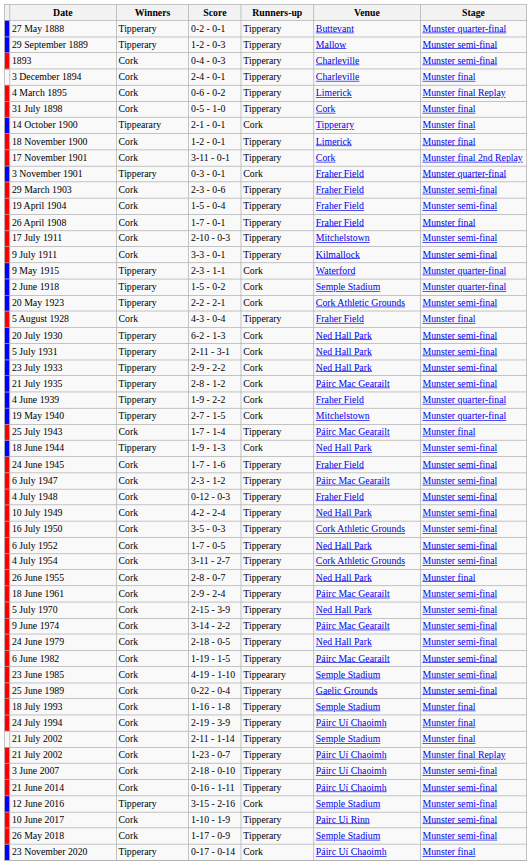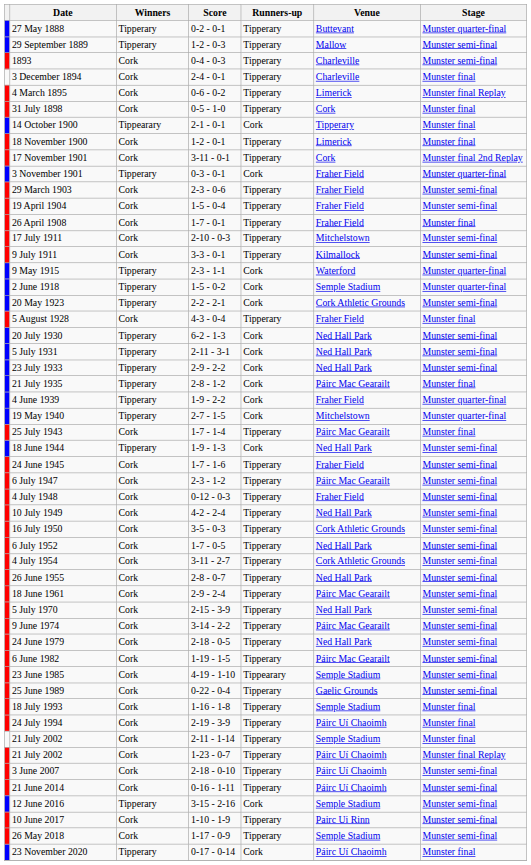 <table class="wikitable" style="font-size:90%">
 <tr>
 <th width=1></th>
 <th width=150>Date</th>
 <th width=100>Winners</th>
 <th width=70>Score</th>
 <th width=100>Runners-up</th>
 <th width=150>Venue</th>
 <th width=150>Stage</th>
 </tr>
 <tr>
 <td style="background-color:#0000ff"></td>
 <td>27 May 1888</td>
 <td>Tipperary</td>
 <td>0-2 - 0-1</td>
 <td>Tipperary</td>
 <td><a href='#'>Buttevant</a></td>
 <td><a href='#'>Munster quarter-final</a></td>
 </tr>
 <tr>
 <td style="background-color:#0000ff"></td>
 <td>29 September 1889</td>
 <td>Tipperary</td>
 <td>1-2 - 0-3</td>
 <td>Tipperary</td>
 <td><a href='#'>Mallow</a></td>
 <td><a href='#'>Munster semi-final</a></td>
 </tr>
 <tr>
 <td style="background-color:#FF0000"></td>
 <td>1893</td>
 <td>Cork</td>
 <td>0-4 - 0-3</td>
 <td>Tipperary</td>
 <td><a href='#'>Charleville</a></td>
 <td><a href='#'>Munster semi-final</a></td>
 </tr>
 <tr>
 <td style="background-color:#"></td>
 <td>3 December 1894</td>
 <td>Cork</td>
 <td>2-4 - 0-1</td>
 <td>Tipperary</td>
 <td><a href='#'>Charleville</a></td>
 <td><a href='#'>Munster final</a></td>
 </tr>
 <tr>
 <td style="background-color:#FF0000"></td>
 <td>4 March 1895</td>
 <td>Cork</td>
 <td>0-6 - 0-2</td>
 <td>Tipperary</td>
 <td><a href='#'>Limerick</a></td>
 <td><a href='#'>Munster final Replay</a></td>
 </tr>
 <tr>
 <td style="background-color:#FF0000"></td>
 <td>31 July 1898</td>
 <td>Cork</td>
 <td>0-5 - 1-0</td>
 <td>Tipperary</td>
 <td><a href='#'>Cork</a></td>
 <td><a href='#'>Munster final</a></td>
 </tr>
 <tr>
 <td style="background-color:#0000ff"></td>
 <td>14 October 1900</td>
 <td>Tippearary</td>
 <td>2-1 - 0-1</td>
 <td>Cork</td>
 <td><a href='#'>Tipperary</a></td>
 <td><a href='#'>Munster final</a></td>
 </tr>
 <tr>
 <td style="background-color:#FF0000"></td>
 <td>18 November 1900</td>
 <td>Cork</td>
 <td>1-2 - 0-1</td>
 <td>Tipperary</td>
 <td><a href='#'>Limerick</a></td>
 <td><a href='#'>Munster final</a></td>
 </tr>
 <tr>
 <td style="background-color:#FF0000"></td>
 <td>17 November 1901</td>
 <td>Cork</td>
 <td>3-11 - 0-1</td>
 <td>Tipperary</td>
 <td><a href='#'>Cork</a></td>
 <td><a href='#'>Munster final 2nd Replay</a></td>
 </tr>
 <tr>
 <td style="background-color:#0000ff"></td>
 <td>3 November 1901</td>
 <td>Tipperary</td>
 <td>0-3 - 0-1</td>
 <td>Cork</td>
 <td><a href='#'>Fraher Field</a></td>
 <td><a href='#'>Munster quarter-final</a></td>
 </tr>
 <tr>
 <td style="background-color:#FF0000"></td>
 <td>29 March 1903</td>
 <td>Cork</td>
 <td>2-3 - 0-6</td>
 <td>Tipperary</td>
 <td><a href='#'>Fraher Field</a></td>
 <td><a href='#'>Munster semi-final</a></td>
 </tr>
 <tr>
 <td style="background-color:#FF0000"></td>
 <td>19 April 1904</td>
 <td>Cork</td>
 <td>1-5 - 0-4</td>
 <td>Tipperary</td>
 <td><a href='#'>Fraher Field</a></td>
 <td><a href='#'>Munster semi-final</a></td>
 </tr>
 <tr>
 <td style="background-color:#FF0000"></td>
 <td>26 April 1908</td>
 <td>Cork</td>
 <td>1-7 - 0-1</td>
 <td>Tipperary</td>
 <td><a href='#'>Fraher Field</a></td>
 <td><a href='#'>Munster final</a></td>
 </tr>
 <tr>
 <td style="background-color:#FF0000"></td>
 <td>17 July 1911</td>
 <td>Cork</td>
 <td>2-10 - 0-3</td>
 <td>Tipperary</td>
 <td><a href='#'>Mitchelstown</a></td>
 <td><a href='#'>Munster semi-final</a></td>
 </tr>
 <tr>
 <td style="background-color:#FF0000"></td>
 <td>9 July 1911</td>
 <td>Cork</td>
 <td>3-3 - 0-1</td>
 <td>Tipperary</td>
 <td><a href='#'>Kilmallock</a></td>
 <td><a href='#'>Munster semi-final</a></td>
 </tr>
 <tr>
 <td style="background-color:#0000ff"></td>
 <td>9 May 1915</td>
 <td>Tipperary</td>
 <td>2-3 - 1-1</td>
 <td>Cork</td>
 <td><a href='#'>Waterford</a></td>
 <td><a href='#'>Munster quarter-final</a></td>
 </tr>
 <tr>
 <td style="background-color:#0000ff"></td>
 <td>2 June 1918</td>
 <td>Tipperary</td>
 <td>1-5 - 0-2</td>
 <td>Cork</td>
 <td><a href='#'>Semple Stadium</a></td>
 <td><a href='#'>Munster quarter-final</a></td>
 </tr>
 <tr>
 <td style="background-color:#0000ff"></td>
 <td>20 May 1923</td>
 <td>Tipperary</td>
 <td>2-2 - 2-1</td>
 <td>Cork</td>
 <td><a href='#'>Cork Athletic Grounds</a></td>
 <td><a href='#'>Munster semi-final</a></td>
 </tr>
 <tr>
 <td style="background-color:#FF0000"></td>
 <td>5 August 1928</td>
 <td>Cork</td>
 <td>4-3 - 0-4</td>
 <td>Tipperary</td>
 <td><a href='#'>Fraher Field</a></td>
 <td><a href='#'>Munster final</a></td>
 </tr>
 <tr>
 <td style="background-color:#0000ff"></td>
 <td>20 July 1930</td>
 <td>Tipperary</td>
 <td>6-2 - 1-3</td>
 <td>Cork</td>
 <td><a href='#'>Ned Hall Park</a></td>
 <td><a href='#'>Munster semi-final</a></td>
 </tr>
 <tr>
 <td style="background-color:#0000ff"></td>
 <td>5 July 1931</td>
 <td>Tipperary</td>
 <td>2-11 - 3-1</td>
 <td>Cork</td>
 <td><a href='#'>Ned Hall Park</a></td>
 <td><a href='#'>Munster semi-final</a></td>
 </tr>
 <tr>
 <td style="background-color:#0000ff"></td>
 <td>23 July 1933</td>
 <td>Tipperary</td>
 <td>2-9 - 2-2</td>
 <td>Cork</td>
 <td><a href='#'>Ned Hall Park</a></td>
 <td><a href='#'>Munster semi-final</a></td>
 </tr>
 <tr>
 <td style="background-color:#0000ff"></td>
 <td>21 July 1935</td>
 <td>Tipperary</td>
 <td>2-8 - 1-2</td>
 <td>Cork</td>
 <td><a href='#'>Páirc Mac Gearailt</a></td>
-<td><a href='#'>Munster semi-final</a></td>
+<td><a href='#'>Munster final</a></td>
 </tr>
 <tr>
 <td style="background-color:#0000ff"></td>
 <td>4 June 1939</td>
 <td>Tipperary</td>
 <td>1-9 - 2-2</td>
 <td>Cork</td>
 <td><a href='#'>Fraher Field</a></td>
 <td><a href='#'>Munster quarter-final</a></td>
 </tr>
 <tr>
 <td style="background-color:#0000ff"></td>
 <td>19 May 1940</td>
 <td>Tipperary</td>
 <td>2-7 - 1-5</td>
 <td>Cork</td>
 <td><a href='#'>Mitchelstown</a></td>
 <td><a href='#'>Munster quarter-final</a></td>
 </tr>
 <tr>
 <td style="background-color:#FF0000"></td>
 <td>25 July 1943</td>
 <td>Cork</td>
 <td>1-7 - 1-4</td>
 <td>Tipperary</td>
 <td><a href='#'>Páirc Mac Gearailt</a></td>
 <td><a href='#'>Munster final</a></td>
 </tr>
 <tr>
 <td style="background-color:#0000ff"></td>
 <td>18 June 1944</td>
 <td>Tipperary</td>
 <td>1-9 - 1-3</td>
 <td>Cork</td>
 <td><a href='#'>Ned Hall Park</a></td>
 <td><a href='#'>Munster semi-final</a></td>
 </tr>
 <tr>
 <td style="background-color:#FF0000"></td>
 <td>24 June 1945</td>
 <td>Cork</td>
 <td>1-7 - 1-6</td>
 <td>Tipperary</td>
 <td><a href='#'>Fraher Field</a></td>
 <td><a href='#'>Munster semi-final</a></td>
 </tr>
 <tr>
 <td style="background-color:#FF0000"></td>
 <td>6 July 1947</td>
 <td>Cork</td>
 <td>2-3 - 1-2</td>
 <td>Tipperary</td>
 <td><a href='#'>Páirc Mac Gearailt</a></td>
 <td><a href='#'>Munster semi-final</a></td>
 </tr>
 <tr>
 <td style="background-color:#FF0000"></td>
 <td>4 July 1948</td>
 <td>Cork</td>
 <td>0-12 - 0-3</td>
 <td>Tipperary</td>
 <td><a href='#'>Fraher Field</a></td>
 <td><a href='#'>Munster semi-final</a></td>
 </tr>
 <tr>
 <td style="background-color:#FF0000"></td>
 <td>10 July 1949</td>
 <td>Cork</td>
 <td>4-2 - 2-4</td>
 <td>Tipperary</td>
 <td><a href='#'>Ned Hall Park</a></td>
 <td><a href='#'>Munster semi-final</a></td>
 </tr>
 <tr>
 <td style="background-color:#FF0000"></td>
 <td>16 July 1950</td>
 <td>Cork</td>
 <td>3-5 - 0-3</td>
 <td>Tipperary</td>
 <td><a href='#'>Cork Athletic Grounds</a></td>
 <td><a href='#'>Munster semi-final</a></td>
 </tr>
 <tr>
 <td style="background-color:#FF0000"></td>
 <td>6 July 1952</td>
 <td>Cork</td>
 <td>1-7 - 0-5</td>
 <td>Tipperary</td>
 <td><a href='#'>Ned Hall Park</a></td>
 <td><a href='#'>Munster semi-final</a></td>
 </tr>
 <tr>
 <td style="background-color:#FF0000"></td>
 <td>4 July 1954</td>
 <td>Cork</td>
 <td>3-11 - 2-7</td>
 <td>Tipperary</td>
 <td><a href='#'>Cork Athletic Grounds</a></td>
 <td><a href='#'>Munster semi-final</a></td>
 </tr>
 <tr>
 <td style="background-color:#FF0000"></td>
 <td>26 June 1955</td>
 <td>Cork</td>
 <td>2-8 - 0-7</td>
 <td>Tipperary</td>
 <td><a href='#'>Ned Hall Park</a></td>
-<td><a href='#'>Munster final</a></td>
+<td><a href='#'>Munster semi-final</a></td>
 </tr>
 <tr>
 <td style="background-color:#FF0000"></td>
 <td>18 June 1961</td>
 <td>Cork</td>
 <td>2-9 - 2-4</td>
 <td>Tipperary</td>
 <td><a href='#'>Páirc Mac Gearailt</a></td>
 <td><a href='#'>Munster semi-final</a></td>
 </tr>
 <tr>
 <td style="background-color:#FF0000"></td>
 <td>5 July 1970</td>
 <td>Cork</td>
 <td>2-15 - 3-9</td>
 <td>Tipperary</td>
 <td><a href='#'>Ned Hall Park</a></td>
 <td><a href='#'>Munster semi-final</a></td>
 </tr>
 <tr>
 <td style="background-color:#FF0000"></td>
 <td>9 June 1974</td>
 <td>Cork</td>
 <td>3-14 - 2-2</td>
 <td>Tipperary</td>
 <td><a href='#'>Páirc Mac Gearailt</a></td>
 <td><a href='#'>Munster semi-final</a></td>
 </tr>
 <tr>
 <td style="background-color:#FF0000"></td>
 <td>24 June 1979</td>
 <td>Cork</td>
 <td>2-18 - 0-5</td>
 <td>Tipperary</td>
 <td><a href='#'>Ned Hall Park</a></td>
 <td><a href='#'>Munster semi-final</a></td>
 </tr>
 <tr>
 <td style="background-color:#FF0000"></td>
 <td>6 June 1982</td>
 <td>Cork</td>
 <td>1-19 - 1-5</td>
 <td>Tipperary</td>
 <td><a href='#'>Páirc Mac Gearailt</a></td>
 <td><a href='#'>Munster semi-final</a></td>
 </tr>
 <tr>
 <td style="background-color:#FF0000"></td>
 <td>23 June 1985</td>
 <td>Cork</td>
 <td>4-19 - 1-10</td>
 <td>Tippearary</td>
 <td><a href='#'>Semple Stadium</a></td>
 <td><a href='#'>Munster semi-final</a></td>
 </tr>
 <tr>
 <td style="background-color:#FF0000"></td>
 <td>25 June 1989</td>
 <td>Cork</td>
 <td>0-22 - 0-4</td>
 <td>Tipperary</td>
 <td><a href='#'>Gaelic Grounds</a></td>
 <td><a href='#'>Munster semi-final</a></td>
 </tr>
 <tr>
 <td style="background-color:#FF0000"></td>
 <td>18 July 1993</td>
 <td>Cork</td>
 <td>1-16 - 1-8</td>
 <td>Tipperary</td>
 <td><a href='#'>Semple Stadium</a></td>
 <td><a href='#'>Munster final</a></td>
 </tr>
 <tr>
 <td style="background-color:#FF0000"></td>
 <td>24 July 1994</td>
 <td>Cork</td>
 <td>2-19 - 3-9</td>
 <td>Tipperary</td>
 <td><a href='#'>Páirc Uí Chaoimh</a></td>
 <td><a href='#'>Munster final</a></td>
 </tr>
 <tr>
 <td style="background-color:#"></td>
 <td>21 July 2002</td>
 <td>Cork</td>
 <td>2-11 - 1-14</td>
 <td>Tipperary</td>
 <td><a href='#'>Semple Stadium</a></td>
 <td><a href='#'>Munster final</a></td>
 </tr>
 <tr>
 <td style="background-color:#FF0000"></td>
 <td>21 July 2002</td>
 <td>Cork</td>
 <td>1-23 - 0-7</td>
 <td>Tipperary</td>
 <td><a href='#'>Páirc Uí Chaoimh</a></td>
 <td><a href='#'>Munster final Replay</a></td>
 </tr>
 <tr>
 <td style="background-color:#FF0000"></td>
 <td>3 June 2007</td>
 <td>Cork</td>
 <td>2-18 - 0-10</td>
 <td>Tipperary</td>
 <td><a href='#'>Páirc Uí Chaoimh</a></td>
 <td><a href='#'>Munster semi-final</a></td>
 </tr>
 <tr>
 <td style="background-color:#FF0000"></td>
 <td>21 June 2014</td>
 <td>Cork</td>
 <td>0-16 - 1-11</td>
 <td>Tipperary</td>
 <td><a href='#'>Páirc Uí Chaoimh</a></td>
 <td><a href='#'>Munster semi-final</a></td>
 </tr>
 <tr>
 <td style="background-color:#0000ff"></td>
 <td>12 June 2016</td>
 <td>Tipperary</td>
 <td>3-15 - 2-16</td>
 <td>Cork</td>
 <td><a href='#'>Semple Stadium</a></td>
 <td><a href='#'>Munster semi-final</a></td>
 </tr>
 <tr>
 <td style="background-color:#FF0000"></td>
 <td>10 June 2017</td>
 <td>Cork</td>
 <td>1-10 - 1-9</td>
 <td>Tipperary</td>
 <td><a href='#'>Pairc Ui Rinn</a></td>
 <td><a href='#'>Munster semi-final</a></td>
 </tr>
 <tr>
 <td style="background-color:#FF0000"></td>
 <td>26 May 2018</td>
 <td>Cork</td>
 <td>1-17 - 0-9</td>
 <td>Tipperary</td>
 <td><a href='#'>Semple Stadium</a></td>
 <td><a href='#'>Munster semi-final</a></td>
 </tr>
 <tr>
 <td style="background-color:#0000ff"></td>
 <td>23 November 2020</td>
 <td>Tipperary</td>
 <td>0-17 - 0-14</td>
 <td>Cork</td>
 <td><a href='#'>Páirc Uí Chaoimh</a></td>
 <td><a href='#'>Munster final</a></td>
 </tr>
 <tr>
 </tr>
 </table>
